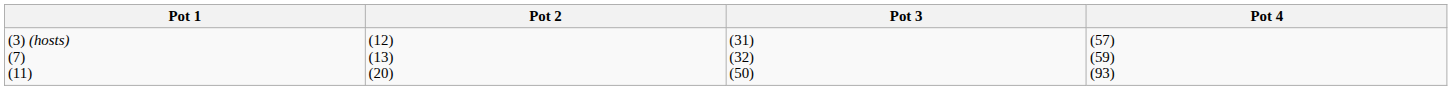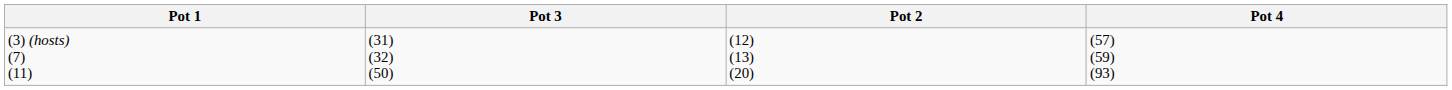 <table class="wikitable" style="width:98%;">
 <tr>
 <th width=25%>Pot 1</th>
+<th width=25%>Pot 3</th>
 <th width=25%>Pot 2</th>
-<th width=25%>Pot 3</th>
 <th width=25%>Pot 4</th>
 </tr>
 <tr>
 <td> (3) <em>(hosts)</em><br> (7)<br> (11)</td>
+<td> (31)<br> (32)<br> (50)</td>
 <td> (12)<br> (13)<br> (20)</td>
-<td> (31)<br> (32)<br> (50)</td>
 <td> (57)<br> (59)<br> (93)</td>
 </tr>
 </table>
